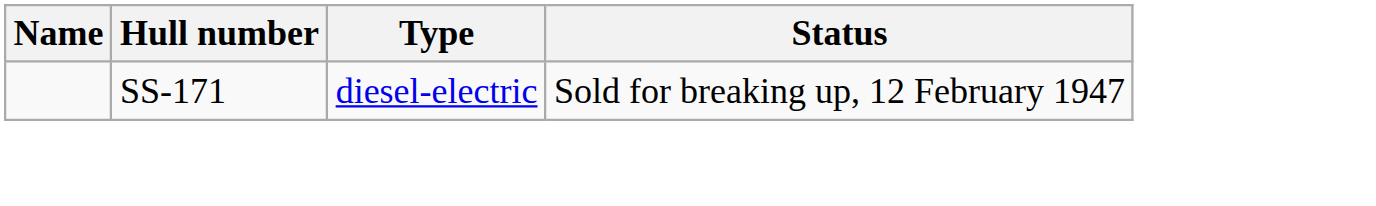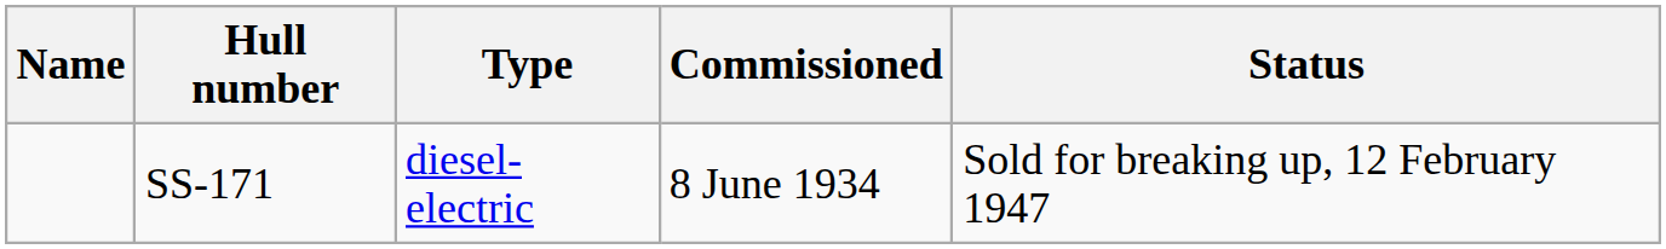 <table class="wikitable">
 <tr>
 <th>Name</th>
 <th>Hull number</th>
 <th>Type</th>
+<th>Commissioned</th>
 <th>Status</th>
 </tr>
 <tr>
 <td></td>
 <td>SS-171</td>
 <td><a href='#'>diesel-electric</a></td>
+<td>8 June 1934</td>
 <td>Sold for breaking up, 12 February 1947</td>
 </tr>
 </table>
